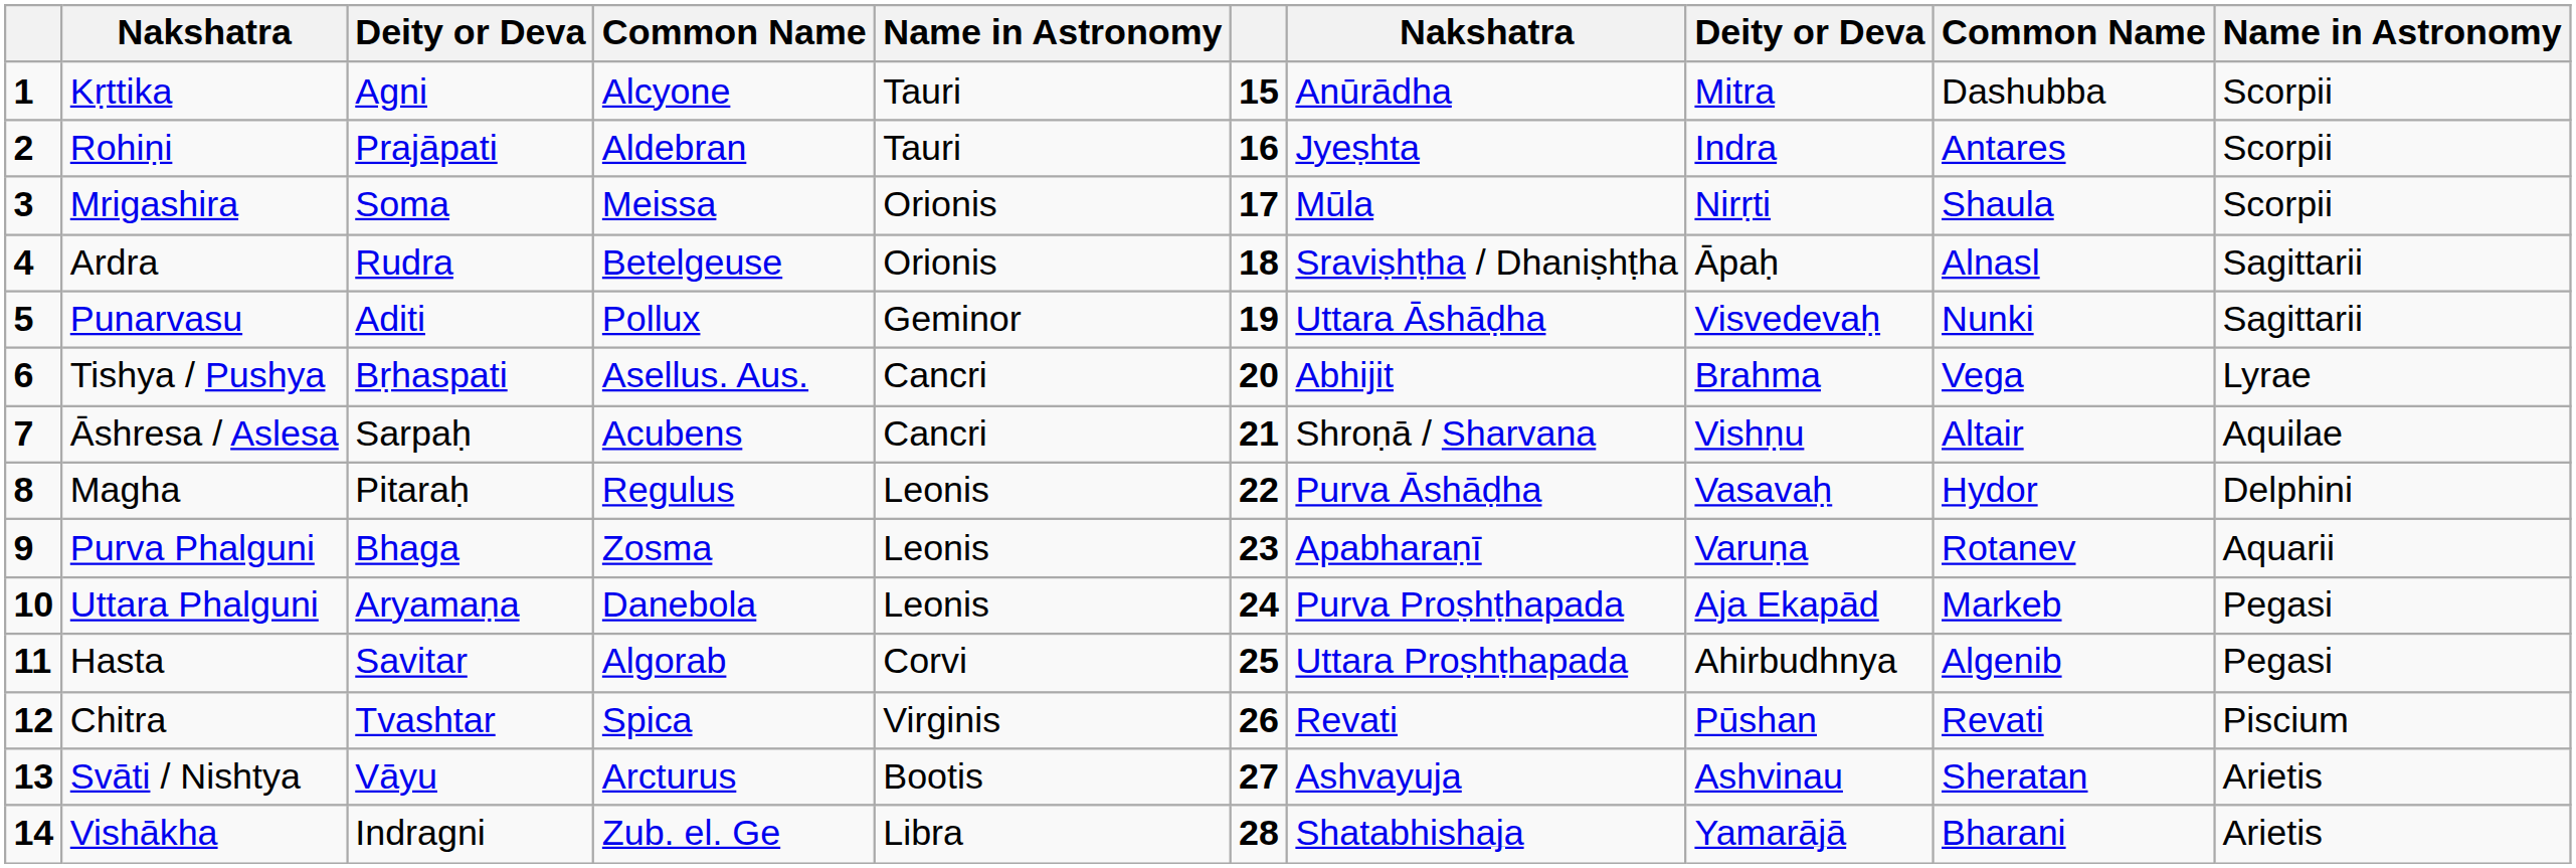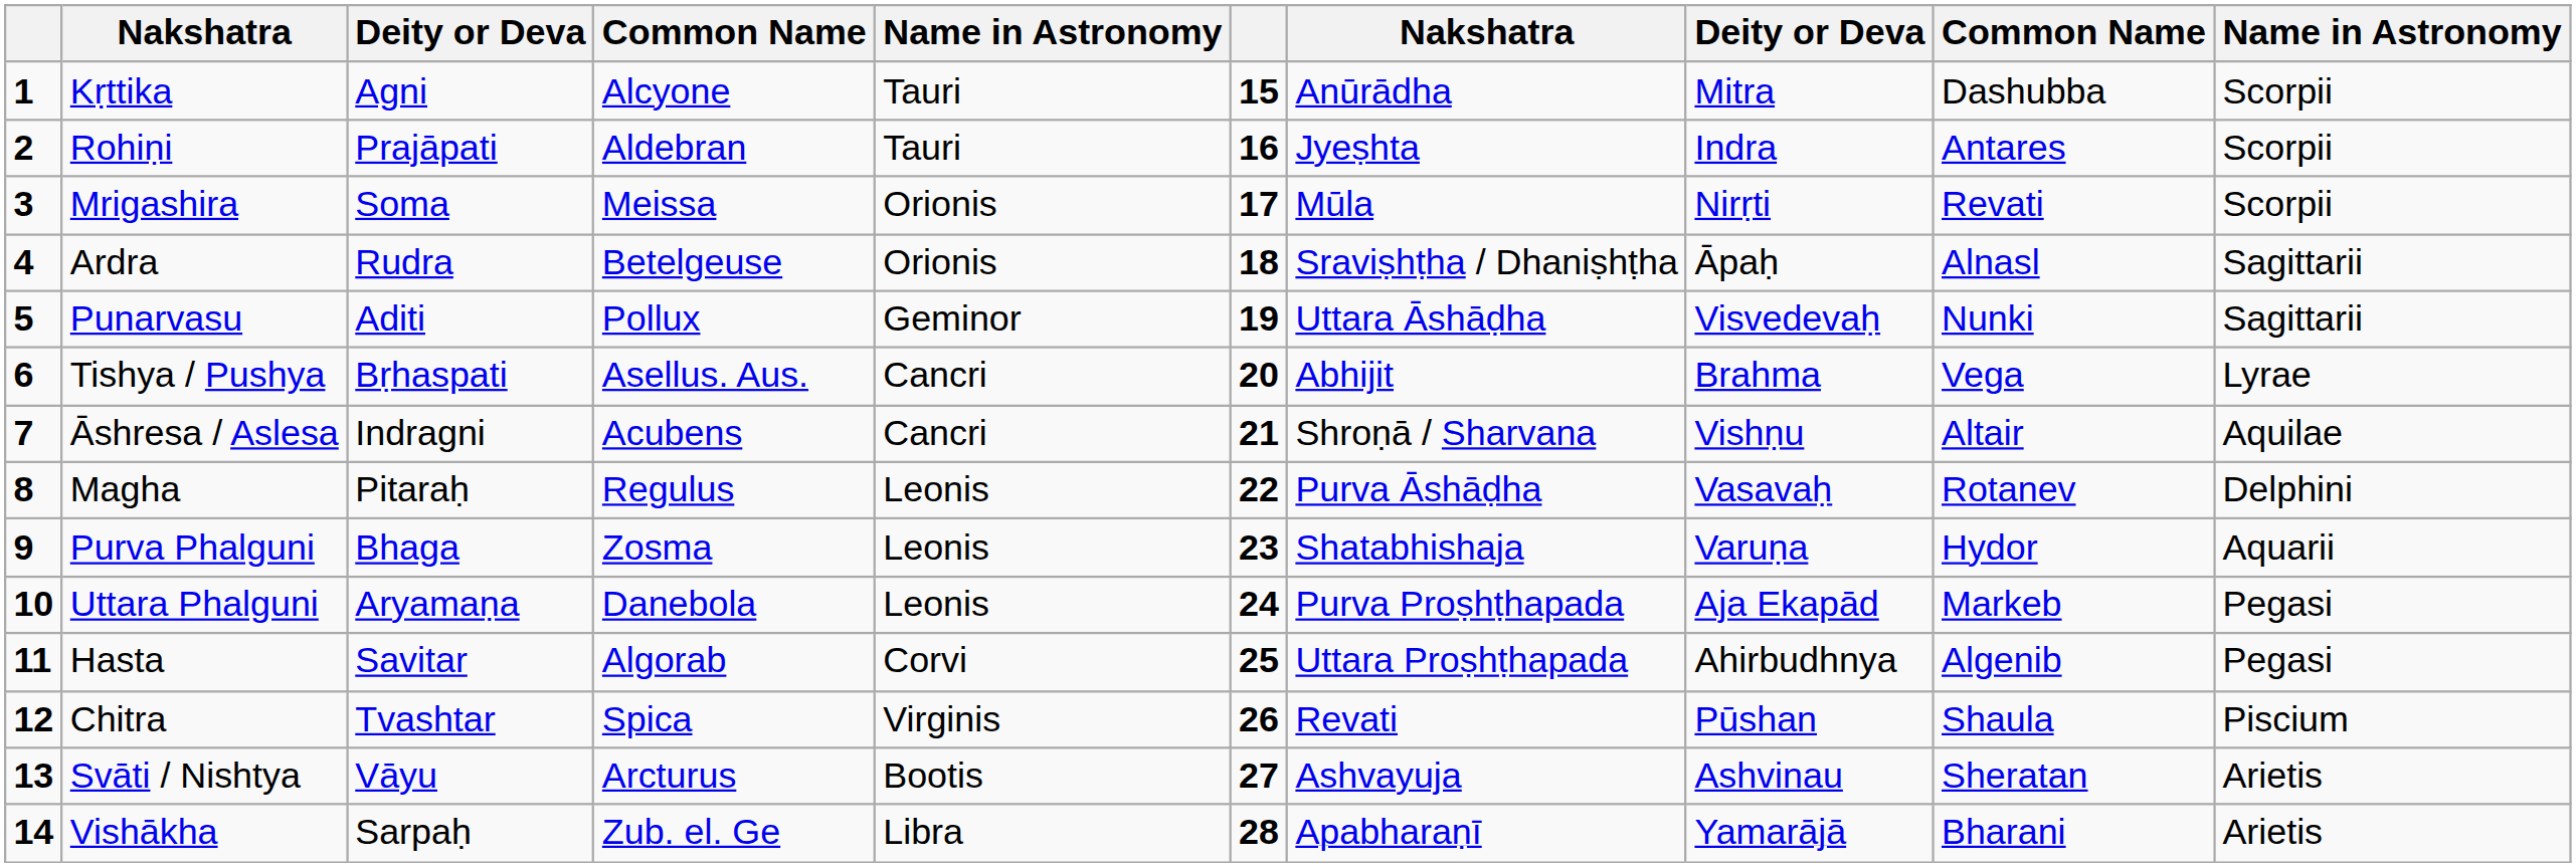 <table class="wikitable">
 <tr>
 <th></th>
 <th>Nakshatra</th>
 <th>Deity or Deva</th>
 <th>Common Name</th>
 <th>Name in Astronomy</th>
 <th></th>
 <th>Nakshatra</th>
 <th>Deity or Deva</th>
 <th>Common Name</th>
 <th>Name in Astronomy</th>
 </tr>
 <tr>
 <td><strong>1</strong></td>
 <td><a href='#'>Kṛttika</a></td>
 <td><a href='#'>Agni</a></td>
 <td><a href='#'>Alcyone</a></td>
 <td>Tauri</td>
 <td><strong>15</strong></td>
 <td><a href='#'>Anūrādha</a></td>
 <td><a href='#'>Mitra</a></td>
 <td>Dashubba</td>
 <td>Scorpii</td>
 </tr>
 <tr>
 <td><strong>2</strong></td>
 <td><a href='#'>Rohiṇi</a></td>
 <td><a href='#'>Prajāpati</a></td>
 <td><a href='#'>Aldebran</a></td>
 <td>Tauri</td>
 <td><strong>16</strong></td>
 <td><a href='#'>Jyeṣhta</a></td>
 <td><a href='#'>Indra</a></td>
 <td><a href='#'>Antares</a></td>
 <td>Scorpii</td>
 </tr>
 <tr>
 <td><strong>3</strong></td>
 <td><a href='#'>Mrigashira</a></td>
 <td><a href='#'>Soma</a></td>
 <td><a href='#'>Meissa</a></td>
 <td>Orionis</td>
 <td><strong>17</strong></td>
 <td><a href='#'>Mūla</a></td>
 <td><a href='#'>Nirṛti</a></td>
-<td><a href='#'>Shaula</a></td>
+<td><a href='#'>Revati</a></td>
 <td>Scorpii</td>
 </tr>
 <tr>
 <td><strong>4</strong></td>
 <td>Ardra</td>
 <td><a href='#'>Rudra</a></td>
 <td><a href='#'>Betelgeuse</a></td>
 <td>Orionis</td>
 <td><strong>18</strong></td>
 <td><a href='#'>Sraviṣhṭha</a> / Dhaniṣhṭha</td>
 <td>Āpaḥ</td>
 <td><a href='#'>Alnasl</a></td>
 <td>Sagittarii</td>
 </tr>
 <tr>
 <td><strong>5</strong></td>
 <td><a href='#'>Punarvasu</a></td>
 <td><a href='#'>Aditi</a></td>
 <td><a href='#'>Pollux</a></td>
 <td>Geminor</td>
 <td><strong>19</strong></td>
 <td><a href='#'>Uttara Āshāḍha</a></td>
 <td><a href='#'>Visvedevaḥ</a></td>
 <td><a href='#'>Nunki</a></td>
 <td>Sagittarii</td>
 </tr>
 <tr>
 <td><strong>6</strong></td>
 <td>Tishya / <a href='#'>Pushya</a></td>
 <td><a href='#'>Bṛhaspati</a></td>
 <td><a href='#'>Asellus. Aus.</a></td>
 <td>Cancri</td>
 <td><strong>20</strong></td>
 <td><a href='#'>Abhijit</a></td>
 <td><a href='#'>Brahma</a></td>
 <td><a href='#'>Vega</a></td>
 <td>Lyrae</td>
 </tr>
 <tr>
 <td><strong>7</strong></td>
 <td>Āshresa / <a href='#'>Aslesa</a></td>
-<td>Sarpaḥ</td>
+<td>Indragni</td>
 <td><a href='#'>Acubens</a></td>
 <td>Cancri</td>
 <td><strong>21</strong></td>
 <td>Shroṇā / <a href='#'>Sharvana</a></td>
 <td><a href='#'>Vishṇu</a></td>
 <td><a href='#'>Altair</a></td>
 <td>Aquilae</td>
 </tr>
 <tr>
 <td><strong>8</strong></td>
 <td>Magha</td>
 <td>Pitaraḥ</td>
 <td><a href='#'>Regulus</a></td>
 <td>Leonis</td>
 <td><strong>22</strong></td>
 <td><a href='#'>Purva Āshāḍha</a></td>
 <td><a href='#'>Vasavaḥ</a></td>
-<td><a href='#'>Hydor</a></td>
+<td><a href='#'>Rotanev</a></td>
 <td>Delphini</td>
 </tr>
 <tr>
 <td><strong>9</strong></td>
 <td><a href='#'>Purva Phalguni</a></td>
 <td><a href='#'>Bhaga</a></td>
 <td><a href='#'>Zosma</a></td>
 <td>Leonis</td>
 <td><strong>23</strong></td>
-<td><a href='#'>Apabharaṇī</a></td>
+<td><a href='#'>Shatabhishaja</a></td>
 <td><a href='#'>Varuṇa</a></td>
-<td><a href='#'>Rotanev</a></td>
+<td><a href='#'>Hydor</a></td>
 <td>Aquarii</td>
 </tr>
 <tr>
 <td><strong>10</strong></td>
 <td><a href='#'>Uttara Phalguni</a></td>
 <td><a href='#'>Aryamaṇa</a></td>
 <td><a href='#'>Danebola</a></td>
 <td>Leonis</td>
 <td><strong>24</strong></td>
 <td><a href='#'>Purva Proṣhṭhapada</a></td>
 <td><a href='#'>Aja Ekapād</a></td>
 <td><a href='#'>Markeb</a></td>
 <td>Pegasi</td>
 </tr>
 <tr>
 <td><strong>11</strong></td>
 <td>Hasta</td>
 <td><a href='#'>Savitar</a></td>
 <td><a href='#'>Algorab</a></td>
 <td>Corvi</td>
 <td><strong>25</strong></td>
 <td><a href='#'>Uttara Proṣhṭhapada</a></td>
 <td>Ahirbudhnya</td>
 <td><a href='#'>Algenib</a></td>
 <td>Pegasi</td>
 </tr>
 <tr>
 <td><strong>12</strong></td>
 <td>Chitra</td>
 <td><a href='#'>Tvashtar</a></td>
 <td><a href='#'>Spica</a></td>
 <td>Virginis</td>
 <td><strong>26</strong></td>
 <td><a href='#'>Revati</a></td>
 <td><a href='#'>Pūshan</a></td>
-<td><a href='#'>Revati</a></td>
+<td><a href='#'>Shaula</a></td>
 <td>Piscium</td>
 </tr>
 <tr>
 <td><strong>13</strong></td>
 <td><a href='#'>Svāti</a> / Nishtya</td>
 <td><a href='#'>Vāyu</a></td>
 <td><a href='#'>Arcturus</a></td>
 <td>Bootis</td>
 <td><strong>27</strong></td>
 <td><a href='#'>Ashvayuja</a></td>
 <td><a href='#'>Ashvinau</a></td>
 <td><a href='#'>Sheratan</a></td>
 <td>Arietis</td>
 </tr>
 <tr>
 <td><strong>14</strong></td>
 <td><a href='#'>Vishākha</a></td>
-<td>Indragni</td>
+<td>Sarpaḥ</td>
 <td><a href='#'>Zub. el. Ge</a></td>
 <td>Libra</td>
 <td><strong>28</strong></td>
-<td><a href='#'>Shatabhishaja</a></td>
+<td><a href='#'>Apabharaṇī</a></td>
 <td><a href='#'>Yamarājā</a></td>
 <td><a href='#'>Bharani</a></td>
 <td>Arietis</td>
 </tr>
 </table>
